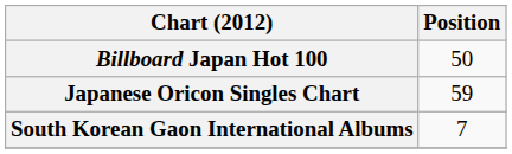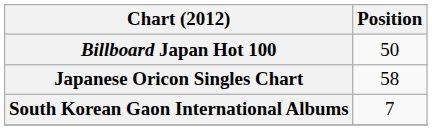 <table class="wikitable sortable plainrowheaders" style="text-align:center;">
 <tr>
 <th>Chart (2012)</th>
 <th>Position</th>
 </tr>
 <tr>
 <th scope="row"><em>Billboard</em> Japan Hot 100</th>
 <td>50</td>
 </tr>
 <tr>
 <th scope="row">Japanese Oricon Singles Chart</th>
-<td>59</td>
+<td>58</td>
 </tr>
 <tr>
 <th scope="row">South Korean Gaon International Albums</th>
 <td>7</td>
 </tr>
 <tr>
 </tr>
 </table>
